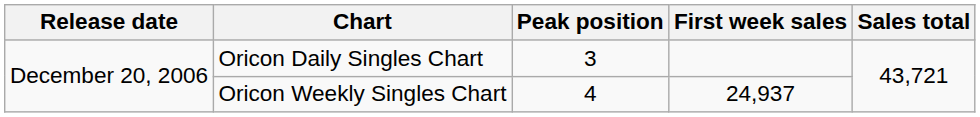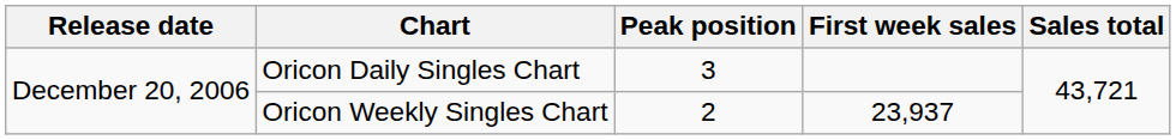 <table class="wikitable">
 <tr>
 <th>Release date</th>
 <th>Chart</th>
 <th>Peak position</th>
 <th>First week sales</th>
 <th>Sales total</th>
 </tr>
 <tr>
 <td rowspan="2">December 20, 2006</td>
 <td>Oricon Daily Singles Chart</td>
 <td align="center">3</td>
 <td></td>
 <td align="center" rowspan="2">43,721</td>
 </tr>
 <tr>
 <td>Oricon Weekly Singles Chart</td>
-<td align="center">4</td>
-<td align="center">24,937</td>
+<td align="center">2</td>
+<td align="center">23,937</td>
 </tr>
 </table>
